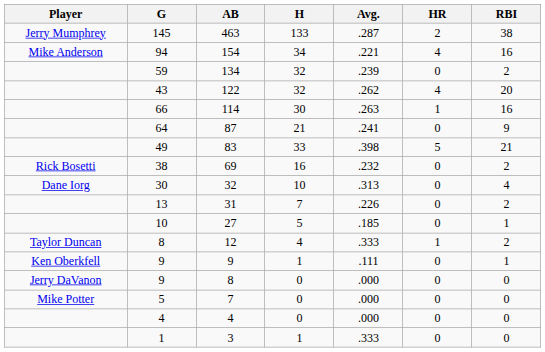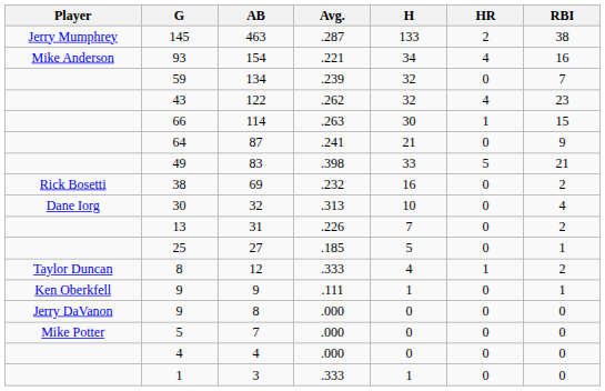 <table class="wikitable sortable">
 <tr>
 <th bgcolor="#DDDDFF" width="16%">Player</th>
 <th bgcolor="#DDDDFF" width="9%">G</th>
 <th bgcolor="#DDDDFF" width="9%">AB</th>
+<th bgcolor="#DDDDFF" width="9%">Avg.</th>
 <th bgcolor="#DDDDFF" width="9%">H</th>
-<th bgcolor="#DDDDFF" width="9%">Avg.</th>
 <th bgcolor="#DDDDFF" width="9%">HR</th>
 <th bgcolor="#DDDDFF" width="9%">RBI</th>
 </tr>
 <tr align="center">
 <td><a href='#'>Jerry Mumphrey</a></td>
 <td>145</td>
 <td>463</td>
+<td>.287</td>
 <td>133</td>
-<td>.287</td>
 <td>2</td>
 <td>38</td>
 </tr>
 <tr align=center>
 <td><a href='#'>Mike Anderson</a></td>
-<td>94</td>
+<td>93</td>
 <td>154</td>
+<td>.221</td>
 <td>34</td>
-<td>.221</td>
 <td>4</td>
 <td>16</td>
 </tr>
 <tr align=center>
 <td></td>
 <td>59</td>
 <td>134</td>
+<td>.239</td>
 <td>32</td>
-<td>.239</td>
 <td>0</td>
-<td>2</td>
+<td>7</td>
 </tr>
 <tr align="center">
 <td></td>
 <td>43</td>
 <td>122</td>
+<td>.262</td>
 <td>32</td>
-<td>.262</td>
 <td>4</td>
-<td>20</td>
+<td>23</td>
 </tr>
 <tr align="center">
 <td></td>
 <td>66</td>
 <td>114</td>
+<td>.263</td>
 <td>30</td>
-<td>.263</td>
 <td>1</td>
-<td>16</td>
+<td>15</td>
 </tr>
 <tr align="center">
 <td></td>
 <td>64</td>
 <td>87</td>
+<td>.241</td>
 <td>21</td>
-<td>.241</td>
 <td>0</td>
 <td>9</td>
 </tr>
 <tr align="center">
 <td></td>
 <td>49</td>
 <td>83</td>
+<td>.398</td>
 <td>33</td>
-<td>.398</td>
 <td>5</td>
 <td>21</td>
 </tr>
 <tr align="center">
 <td><a href='#'>Rick Bosetti</a></td>
 <td>38</td>
 <td>69</td>
+<td>.232</td>
 <td>16</td>
-<td>.232</td>
 <td>0</td>
 <td>2</td>
 </tr>
 <tr align=center>
 <td><a href='#'>Dane Iorg</a></td>
 <td>30</td>
 <td>32</td>
+<td>.313</td>
 <td>10</td>
-<td>.313</td>
 <td>0</td>
 <td>4</td>
 </tr>
 <tr align=center>
 <td></td>
 <td>13</td>
 <td>31</td>
+<td>.226</td>
 <td>7</td>
-<td>.226</td>
 <td>0</td>
 <td>2</td>
 </tr>
 <tr align="center">
 <td></td>
-<td>10</td>
+<td>25</td>
 <td>27</td>
+<td>.185</td>
 <td>5</td>
-<td>.185</td>
 <td>0</td>
 <td>1</td>
 </tr>
 <tr align="center">
 <td><a href='#'>Taylor Duncan</a></td>
 <td>8</td>
 <td>12</td>
+<td>.333</td>
 <td>4</td>
-<td>.333</td>
 <td>1</td>
 <td>2</td>
 </tr>
 <tr align=center>
 <td><a href='#'>Ken Oberkfell</a></td>
 <td>9</td>
 <td>9</td>
+<td>.111</td>
 <td>1</td>
-<td>.111</td>
 <td>0</td>
 <td>1</td>
 </tr>
 <tr align=center>
 <td><a href='#'>Jerry DaVanon</a></td>
 <td>9</td>
 <td>8</td>
+<td>.000</td>
 <td>0</td>
-<td>.000</td>
 <td>0</td>
 <td>0</td>
 </tr>
 <tr align=center>
 <td><a href='#'>Mike Potter</a></td>
 <td>5</td>
 <td>7</td>
+<td>.000</td>
 <td>0</td>
-<td>.000</td>
 <td>0</td>
 <td>0</td>
 </tr>
 <tr align=center>
 <td></td>
 <td>4</td>
 <td>4</td>
+<td>.000</td>
 <td>0</td>
-<td>.000</td>
 <td>0</td>
 <td>0</td>
 </tr>
 <tr align="center">
 <td></td>
 <td>1</td>
 <td>3</td>
+<td>.333</td>
 <td>1</td>
-<td>.333</td>
 <td>0</td>
 <td>0</td>
 </tr>
 </table>
